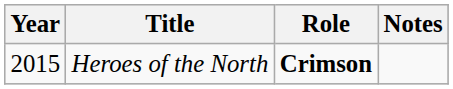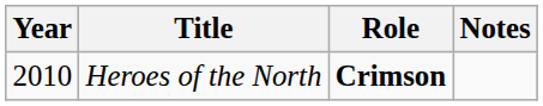 <table class="wikitable">
 <tr>
 <th>Year</th>
 <th>Title</th>
 <th>Role</th>
 <th>Notes</th>
 </tr>
 <tr>
-<td>2015</td>
+<td>2010</td>
 <td><em>Heroes of the North</em></td>
 <td><strong>Crimson</strong></td>
 <td></td>
 </tr>
 </table>
